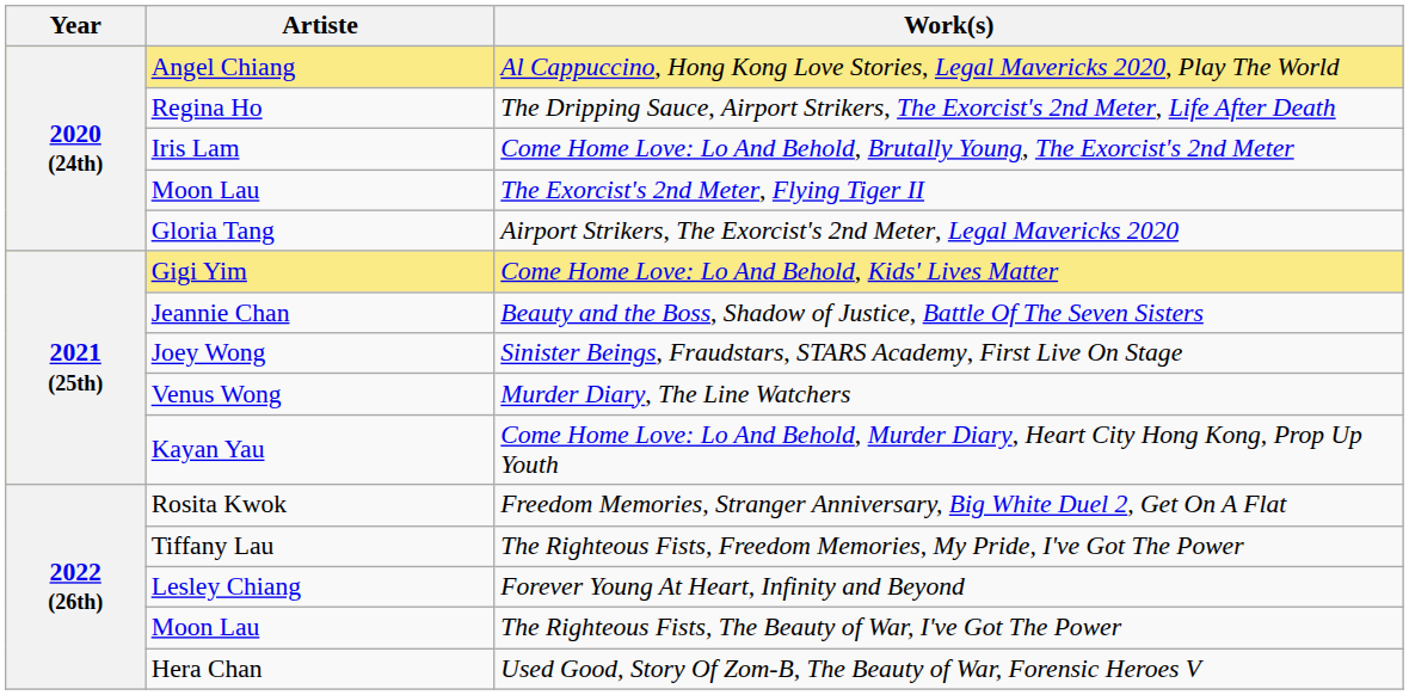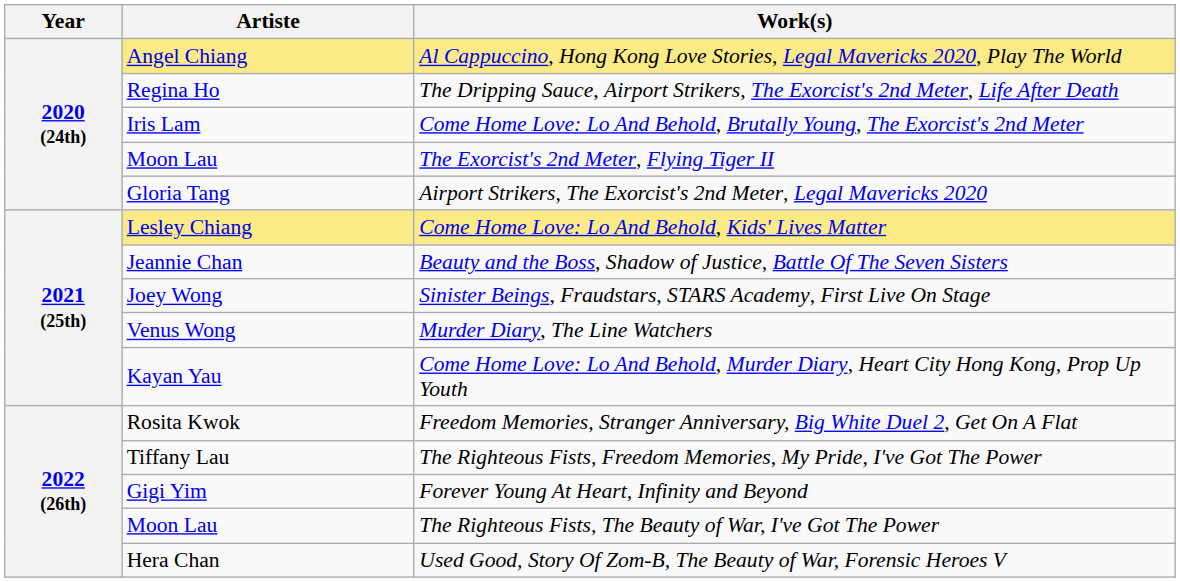 <table class="wikitable">
 <tr>
 <th style="width:10%;">Year</th>
 <th style="width:25%;">Artiste</th>
 <th>Work(s)</th>
 </tr>
 <tr style="background:#FAEB86">
 <th rowspan="5"><strong><a href='#'>2020</a></strong><br><small>(24th)</small></th>
 <td><a href='#'>Angel Chiang</a> </td>
 <td><em><a href='#'>Al Cappuccino</a></em>, <em>Hong Kong Love Stories</em>, <em><a href='#'>Legal Mavericks 2020</a></em>, <em>Play The World</em></td>
 </tr>
 <tr>
 <td><a href='#'>Regina Ho</a></td>
 <td><em>The Dripping Sauce</em>, <em>Airport Strikers</em>, <em><a href='#'>The Exorcist's 2nd Meter</a></em>, <em><a href='#'>Life After Death</a></em></td>
 </tr>
 <tr>
 <td><a href='#'>Iris Lam</a></td>
 <td><em><a href='#'>Come Home Love: Lo And Behold</a></em>, <em><a href='#'>Brutally Young</a></em>, <em><a href='#'>The Exorcist's 2nd Meter</a></em></td>
 </tr>
 <tr>
 <td><a href='#'>Moon Lau</a></td>
 <td><em><a href='#'>The Exorcist's 2nd Meter</a></em>, <em><a href='#'>Flying Tiger II</a></em></td>
 </tr>
 <tr>
 <td><a href='#'>Gloria Tang</a></td>
 <td><em>Airport Strikers</em>, <em>The Exorcist's 2nd Meter</em>, <em><a href='#'>Legal Mavericks 2020</a></em></td>
 </tr>
 <tr style="background:#FAEB86">
 <th rowspan="5"><strong><a href='#'>2021</a></strong><br><small>(25th)</small></th>
-<td><a href='#'>Gigi Yim</a></td>
+<td><a href='#'>Lesley Chiang</a> </td>
 <td><em><a href='#'>Come Home Love: Lo And Behold</a></em>, <em><a href='#'>Kids' Lives Matter</a></em></td>
 </tr>
 <tr>
 <td><a href='#'>Jeannie Chan</a></td>
 <td><em><a href='#'>Beauty and the Boss</a></em>, <em>Shadow of Justice</em>, <em><a href='#'>Battle Of The Seven Sisters</a></em></td>
 </tr>
 <tr>
 <td><a href='#'>Joey Wong</a></td>
 <td><em><a href='#'>Sinister Beings</a></em>, <em>Fraudstars</em>, <em>STARS Academy</em>, <em>First Live On Stage</em></td>
 </tr>
 <tr>
 <td><a href='#'>Venus Wong</a></td>
 <td><em><a href='#'>Murder Diary</a></em>, <em>The Line Watchers</em></td>
 </tr>
 <tr>
 <td><a href='#'>Kayan Yau</a></td>
 <td><em><a href='#'>Come Home Love: Lo And Behold</a></em>, <em><a href='#'>Murder Diary</a></em>, <em>Heart City Hong Kong, Prop Up Youth</em></td>
 </tr>
 <tr>
 <th rowspan="5"><strong><a href='#'>2022</a></strong><br><small>(26th)</small></th>
 <td>Rosita Kwok </td>
 <td><em>Freedom Memories, Stranger Anniversary, <a href='#'>Big White Duel 2</a>, Get On A Flat</em></td>
 </tr>
 <tr>
 <td>Tiffany Lau</td>
 <td><em>The Righteous Fists,</em> <em>Freedom Memories, My Pride, I've Got The Power</em></td>
 </tr>
 <tr>
-<td><a href='#'>Lesley Chiang</a> </td>
+<td><a href='#'>Gigi Yim</a></td>
 <td><em>Forever Young At Heart,</em> <em>Infinity and Beyond</em></td>
 </tr>
 <tr>
 <td><a href='#'>Moon Lau</a></td>
 <td><em>The Righteous Fists, The Beauty of War, I've Got The Power</em></td>
 </tr>
 <tr>
 <td>Hera Chan</td>
 <td><em>Used Good, Story Of Zom-B, The Beauty of War, Forensic Heroes V</em></td>
 </tr>
 </table>
